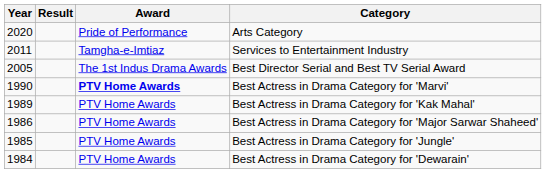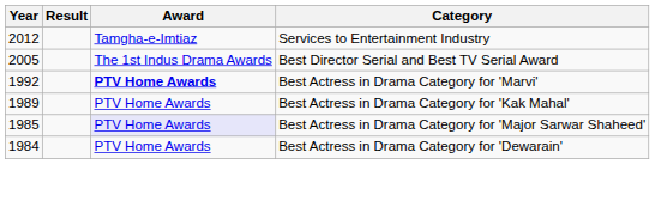 <table class="wikitable">
 <tr>
 <th>Year</th>
 <th>Result</th>
 <th>Award</th>
 <th>Category</th>
 </tr>
 <tr>
-<td>2020</td>
-<td></td>
-<td><a href='#'>Pride of Performance</a></td>
-<td>Arts Category</td>
-</tr>
-<tr>
-<td>2011</td>
+<td>2012</td>
 <td></td>
 <td><a href='#'>Tamgha-e-Imtiaz</a></td>
 <td>Services to Entertainment Industry</td>
 </tr>
 <tr>
 <td>2005</td>
 <td></td>
 <td><a href='#'>The 1st Indus Drama Awards</a></td>
 <td>Best Director Serial and Best TV Serial Award</td>
 </tr>
 <tr>
-<td>1990</td>
+<td>1992</td>
 <td></td>
 <td><strong><a href='#'>PTV Home Awards</a></strong></td>
 <td>Best Actress in Drama Category for 'Marvi'</td>
 </tr>
 <tr>
 <td>1989</td>
 <td></td>
 <td><a href='#'>PTV Home Awards</a></td>
 <td>Best Actress in Drama Category for 'Kak Mahal'</td>
 </tr>
 <tr>
-<td>1986</td>
-<td></td>
-<td><a href='#'>PTV Home Awards</a></td>
-<td>Best Actress in Drama Category for 'Major Sarwar Shaheed'</td>
-</tr>
-<tr>
 <td>1985</td>
 <td></td>
-<td><a href='#'>PTV Home Awards</a></td>
-<td>Best Actress in Drama Category for 'Jungle'</td>
+<td style="background: lavender;"><a href='#'>PTV Home Awards</a></td>
+<td>Best Actress in Drama Category for 'Major Sarwar Shaheed'</td>
 </tr>
 <tr>
 <td>1984</td>
 <td></td>
 <td><a href='#'>PTV Home Awards</a></td>
 <td>Best Actress in Drama Category for 'Dewarain'</td>
 </tr>
 </table>
